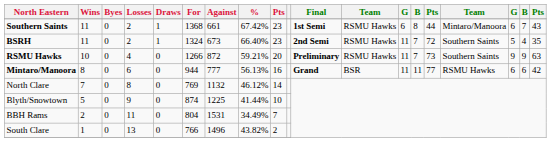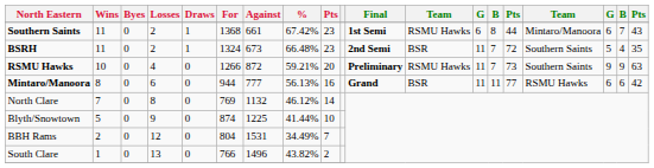 <table class="wikitable" style="font-size: 85%; text-align: left;">
 <tr>
 <th style="color:crimson">North Eastern</th>
 <th style="color:crimson">Wins</th>
 <th style="color:crimson">Byes</th>
 <th style="color:crimson">Losses</th>
 <th style="color:crimson">Draws</th>
 <th style="color:crimson">For</th>
 <th style="color:crimson">Against</th>
 <th style="color:crimson">%</th>
 <th style="color:crimson">Pts</th>
 <th></th>
 <th style="color:green">Final</th>
 <th style="color:green">Team</th>
 <th style="color:green">G</th>
 <th style="color:green">B</th>
 <th style="color:green">Pts</th>
 <th style="color:green">Team</th>
 <th style="color:green">G</th>
 <th style="color:green">B</th>
 <th style="color:green">Pts</th>
 </tr>
 <tr>
 </tr>
 <tr>
 </tr>
 <tr>
 <td><strong>	Southern Saints	</strong></td>
 <td>11</td>
 <td>0</td>
 <td>2</td>
 <td>1</td>
 <td>1368</td>
 <td>661</td>
 <td>67.42%</td>
 <td>23</td>
 <td></td>
 <td><strong>1st Semi</strong></td>
 <td>RSMU Hawks</td>
 <td>6</td>
 <td>8</td>
 <td>44</td>
 <td>Mintaro/Manoora</td>
 <td>6</td>
 <td>7</td>
 <td>43</td>
 </tr>
 <tr>
 <td><strong>	BSRH	</strong></td>
 <td>11</td>
 <td>0</td>
 <td>2</td>
 <td>1</td>
 <td>1324</td>
 <td>673</td>
-<td>66.40%</td>
+<td>66.48%</td>
 <td>23</td>
 <td></td>
 <td><strong>2nd Semi</strong></td>
-<td>RSMU Hawks</td>
+<td>BSR</td>
 <td>11</td>
 <td>7</td>
 <td>72</td>
 <td>Southern Saints</td>
 <td>5</td>
 <td>4</td>
 <td>35</td>
 </tr>
 <tr>
 <td><strong>	RSMU Hawks	</strong></td>
 <td>10</td>
 <td>0</td>
 <td>4</td>
 <td>0</td>
 <td>1266</td>
 <td>872</td>
 <td>59.21%</td>
 <td>20</td>
 <td></td>
 <td><strong>Preliminary</strong></td>
 <td>RSMU Hawks</td>
 <td>11</td>
 <td>7</td>
 <td>73</td>
 <td>Southern Saints</td>
 <td>9</td>
 <td>9</td>
 <td>63</td>
 </tr>
 <tr>
 <td><strong>	Mintaro/Manoora	</strong></td>
 <td>8</td>
 <td>0</td>
 <td>6</td>
 <td>0</td>
 <td>944</td>
 <td>777</td>
 <td>56.13%</td>
 <td>16</td>
 <td></td>
 <td><strong>Grand</strong></td>
 <td>BSR</td>
 <td>11</td>
 <td>11</td>
 <td>77</td>
 <td>RSMU Hawks</td>
 <td>6</td>
 <td>6</td>
 <td>42</td>
 </tr>
 <tr>
 <td>North Clare</td>
 <td>7</td>
 <td>0</td>
 <td>8</td>
 <td>0</td>
 <td>769</td>
 <td>1132</td>
 <td>46.12%</td>
 <td>14</td>
 <td></td>
 </tr>
 <tr>
 <td>Blyth/Snowtown</td>
 <td>5</td>
 <td>0</td>
 <td>9</td>
 <td>0</td>
 <td>874</td>
 <td>1225</td>
 <td>41.44%</td>
 <td>10</td>
 <td></td>
 </tr>
 <tr>
 <td>BBH Rams</td>
 <td>2</td>
 <td>0</td>
-<td>11</td>
+<td>12</td>
 <td>0</td>
 <td>804</td>
 <td>1531</td>
 <td>34.49%</td>
 <td>7</td>
 <td></td>
 </tr>
 <tr>
 <td>South Clare</td>
 <td>1</td>
 <td>0</td>
 <td>13</td>
 <td>0</td>
 <td>766</td>
 <td>1496</td>
 <td>43.82%</td>
 <td>2</td>
 <td></td>
 </tr>
 <tr>
 </tr>
 </table>
